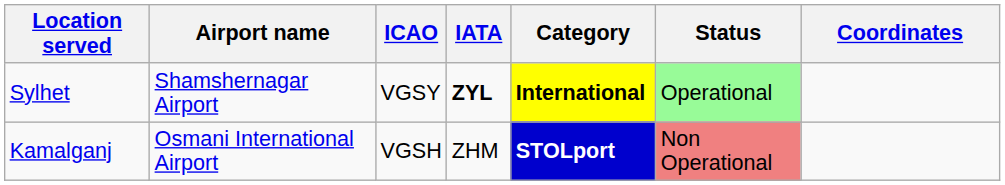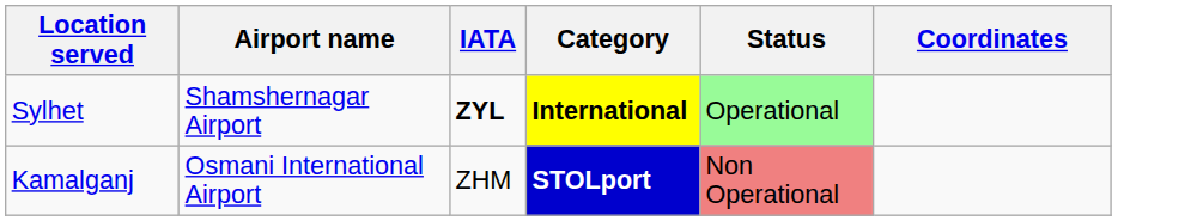 <table class="wikitable sortable">
 <tr>
 <th width=100><a href='#'>Location served</a></th>
 <th width=160>Airport name</th>
-<th width=40><a href='#'>ICAO</a></th>
 <th width=40><a href='#'>IATA</a></th>
 <th width=100>Category</th>
 <th width=100>Status</th>
 <th width=140><a href='#'>Coordinates</a></th>
 </tr>
 <tr>
 <td><a href='#'>Sylhet</a></td>
 <td><a href='#'>Shamshernagar Airport</a></td>
-<td>VGSY</td>
 <td><strong>ZYL</strong></td>
 <td style="background:#FFFF00;"><strong>International</strong></td>
 <td style="background:PaleGreen; color:black;">Operational</td>
 <td></td>
 </tr>
 <tr>
 <td><a href='#'>Kamalganj</a></td>
 <td><a href='#'>Osmani International Airport</a></td>
-<td>VGSH</td>
 <td>ZHM</td>
 <td style="background:MediumBlue; color:white;"><strong>STOLport</strong></td>
 <td style="background:LightCoral; color:black;">Non Operational</td>
 <td></td>
 </tr>
 </table>
